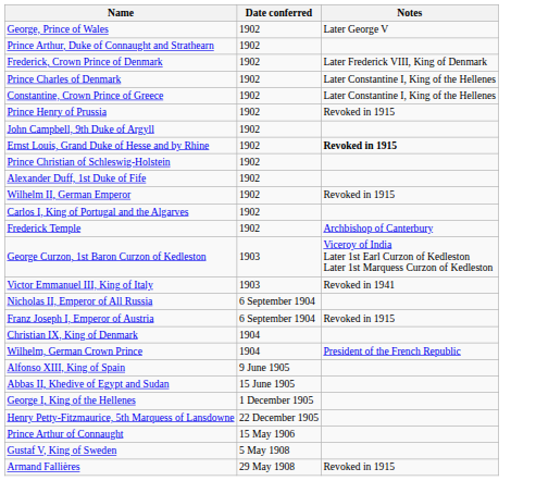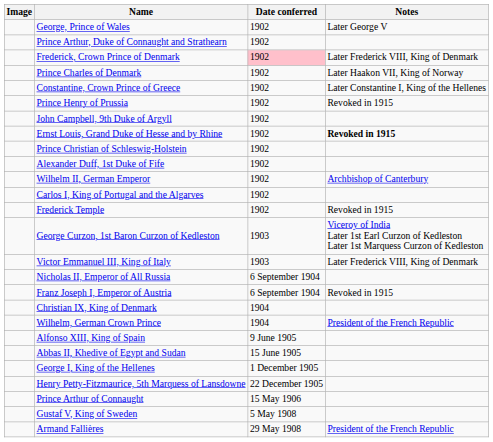 <table class="wikitable">
 <tr>
+<th>Image</th>
 <th>Name</th>
 <th>Date conferred</th>
 <th>Notes</th>
 </tr>
 <tr>
+<td></td>
 <td><a href='#'>George, Prince of Wales</a> </td>
 <td>1902</td>
 <td>Later George V</td>
 </tr>
 <tr>
+<td></td>
 <td><a href='#'>Prince Arthur, Duke of Connaught and Strathearn</a> </td>
 <td>1902</td>
 <td></td>
 </tr>
 <tr>
+<td></td>
 <td><a href='#'>Frederick, Crown Prince of Denmark</a> </td>
-<td>1902</td>
+<td style="background: pink;">1902</td>
 <td>Later Frederick VIII, King of Denmark</td>
 </tr>
 <tr>
+<td></td>
 <td><a href='#'>Prince Charles of Denmark</a> </td>
 <td>1902</td>
-<td>Later Constantine I, King of the Hellenes</td>
+<td>Later Haakon VII, King of Norway</td>
 </tr>
 <tr>
+<td></td>
 <td><a href='#'>Constantine, Crown Prince of Greece</a> </td>
 <td>1902</td>
 <td>Later Constantine I, King of the Hellenes</td>
 </tr>
 <tr>
+<td></td>
 <td><a href='#'>Prince Henry of Prussia</a> </td>
 <td>1902</td>
 <td>Revoked in 1915</td>
 </tr>
 <tr>
+<td></td>
 <td><a href='#'>John Campbell, 9th Duke of Argyll</a> </td>
 <td>1902</td>
 <td></td>
 </tr>
 <tr>
+<td></td>
 <td><a href='#'>Ernst Louis, Grand Duke of Hesse and by Rhine</a> </td>
 <td>1902</td>
 <td><strong>Revoked in 1915</strong></td>
 </tr>
 <tr>
+<td></td>
 <td><a href='#'>Prince Christian of Schleswig-Holstein</a> </td>
 <td>1902</td>
 <td></td>
 </tr>
 <tr>
+<td></td>
 <td><a href='#'>Alexander Duff, 1st Duke of Fife</a> </td>
 <td>1902</td>
 <td></td>
 </tr>
 <tr>
+<td></td>
 <td><a href='#'>Wilhelm II, German Emperor</a> </td>
 <td>1902</td>
-<td>Revoked in 1915</td>
+<td><a href='#'>Archbishop of Canterbury</a></td>
 </tr>
 <tr>
+<td></td>
 <td><a href='#'>Carlos I, King of Portugal and the Algarves</a> </td>
 <td>1902</td>
 <td></td>
 </tr>
 <tr>
+<td></td>
 <td><a href='#'>Frederick Temple</a></td>
 <td>1902</td>
-<td><a href='#'>Archbishop of Canterbury</a></td>
+<td>Revoked in 1915</td>
 </tr>
 <tr>
+<td></td>
 <td><a href='#'>George Curzon, 1st Baron Curzon of Kedleston</a> </td>
 <td>1903</td>
 <td><a href='#'>Viceroy of India</a><br>Later 1st Earl Curzon of Kedleston<br>Later 1st Marquess Curzon of Kedleston</td>
 </tr>
 <tr>
+<td></td>
 <td><a href='#'>Victor Emmanuel III, King of Italy</a> </td>
 <td>1903</td>
-<td>Revoked in 1941</td>
+<td>Later Frederick VIII, King of Denmark</td>
 </tr>
 <tr>
+<td></td>
 <td><a href='#'>Nicholas II, Emperor of All Russia</a> </td>
 <td>6 September 1904</td>
 <td></td>
 </tr>
 <tr>
+<td></td>
 <td><a href='#'>Franz Joseph I, Emperor of Austria</a> </td>
 <td>6 September 1904</td>
 <td>Revoked in 1915</td>
 </tr>
 <tr>
+<td></td>
 <td><a href='#'>Christian IX, King of Denmark</a> </td>
 <td>1904</td>
 <td></td>
 </tr>
 <tr>
+<td></td>
 <td><a href='#'>Wilhelm, German Crown Prince</a> </td>
 <td>1904</td>
 <td><a href='#'>President of the French Republic</a></td>
 </tr>
 <tr>
+<td></td>
 <td><a href='#'>Alfonso XIII, King of Spain</a> </td>
 <td>9 June 1905</td>
 <td></td>
 </tr>
 <tr>
+<td></td>
 <td><a href='#'>Abbas II, Khedive of Egypt and Sudan</a> </td>
 <td>15 June 1905</td>
 <td></td>
 </tr>
 <tr>
+<td></td>
 <td><a href='#'>George I, King of the Hellenes</a> </td>
 <td>1 December 1905</td>
 <td></td>
 </tr>
 <tr>
+<td></td>
 <td><a href='#'>Henry Petty-Fitzmaurice, 5th Marquess of Lansdowne</a> </td>
 <td>22 December 1905</td>
 <td></td>
 </tr>
 <tr>
+<td></td>
 <td><a href='#'>Prince Arthur of Connaught</a> </td>
 <td>15 May 1906</td>
 <td></td>
 </tr>
 <tr>
+<td></td>
 <td><a href='#'>Gustaf V, King of Sweden</a> </td>
 <td>5 May 1908</td>
 <td></td>
 </tr>
 <tr>
+<td></td>
 <td><a href='#'>Armand Fallières</a></td>
 <td>29 May 1908</td>
-<td>Revoked in 1915</td>
+<td><a href='#'>President of the French Republic</a></td>
 </tr>
 </table>
